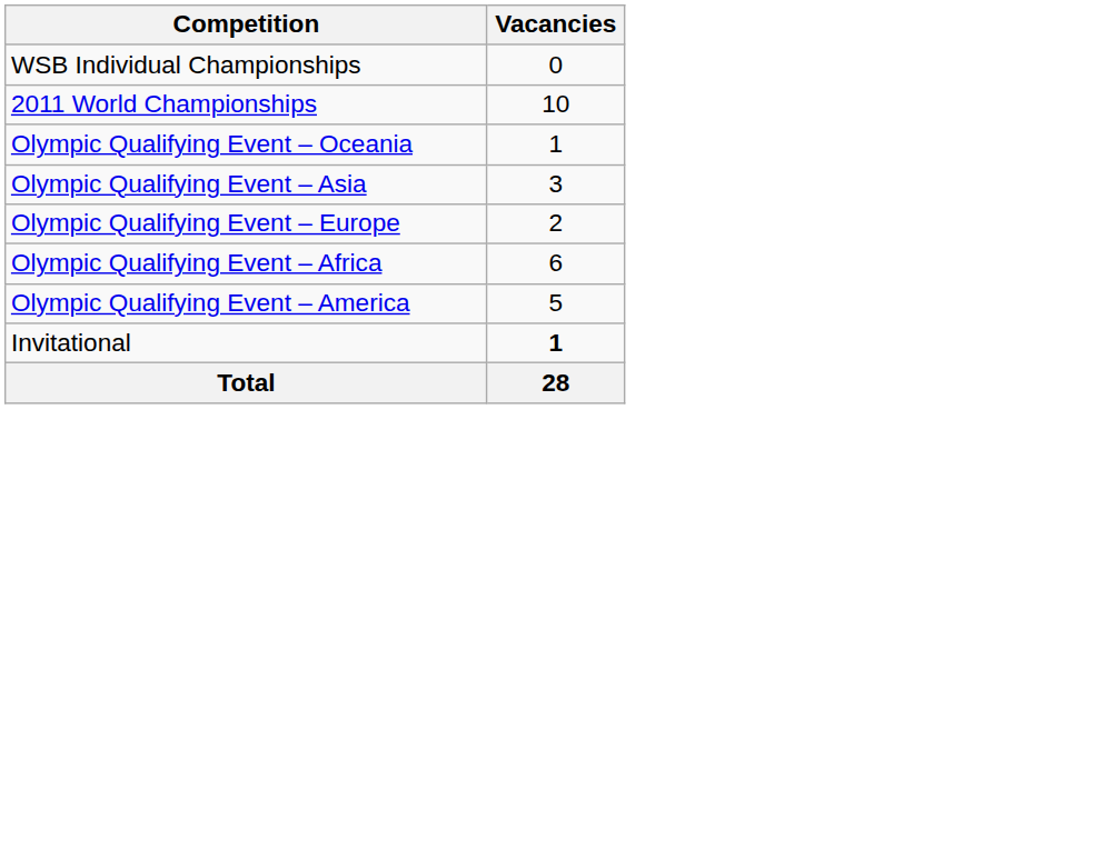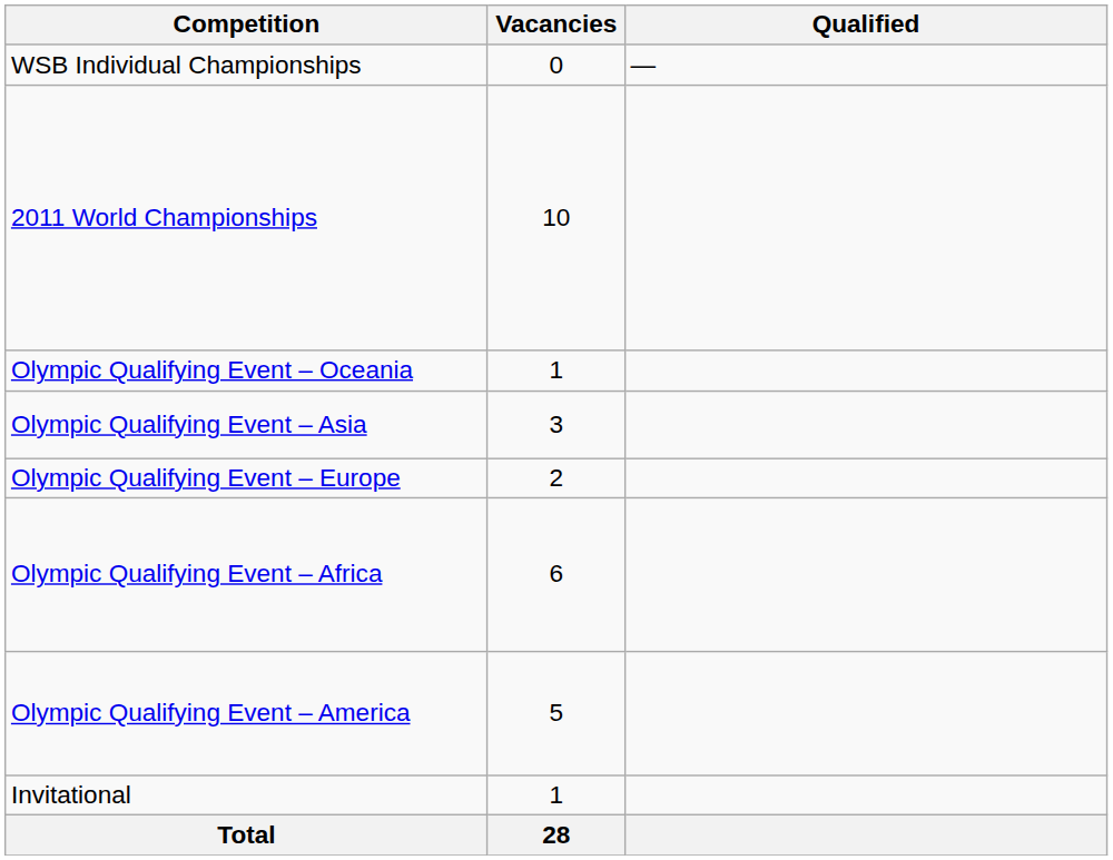 <table class = "wikitable">
 <tr>
 <th width=300>Competition</th>
 <th width=80>Vacancies</th>
+<th width=300>Qualified</th>
 </tr>
 <tr>
 <td>WSB Individual Championships</td>
 <td align="center">0</td>
+<td>—</td>
 </tr>
 <tr>
 <td><a href='#'>2011 World Championships</a></td>
 <td align="center">10</td>
+<td><br><br><br><br><br><br><br><br><br></td>
 </tr>
 <tr>
 <td><a href='#'>Olympic Qualifying Event – Oceania</a></td>
 <td align="center">1</td>
+<td></td>
 </tr>
 <tr>
 <td><a href='#'>Olympic Qualifying Event – Asia</a></td>
 <td align="center">3</td>
+<td><br><br></td>
 </tr>
 <tr>
 <td><a href='#'>Olympic Qualifying Event – Europe</a></td>
 <td align="center">2</td>
+<td><br></td>
 </tr>
 <tr>
 <td><a href='#'>Olympic Qualifying Event – Africa</a></td>
 <td align="center">6</td>
+<td><br><br><br><br><br></td>
 </tr>
 <tr>
 <td><a href='#'>Olympic Qualifying Event – America</a></td>
 <td align="center">5</td>
+<td><br><br><br><br></td>
 </tr>
 <tr>
 <td>Invitational</td>
-<td align="center"><strong>1</strong></td>
+<td align="center">1</td>
+<td></td>
 </tr>
 <tr>
 <th>Total</th>
 <th>28</th>
+<th></th>
 </tr>
 </table>
